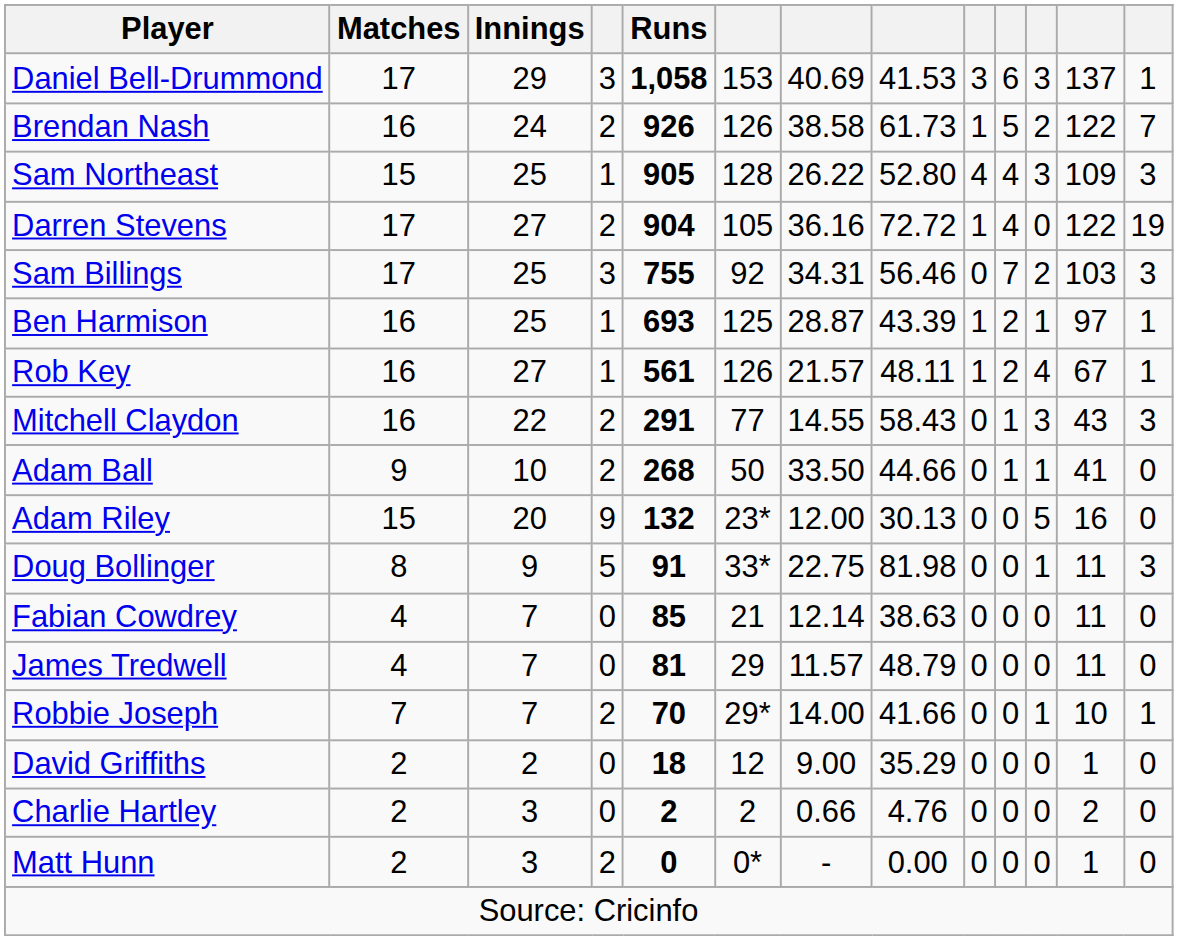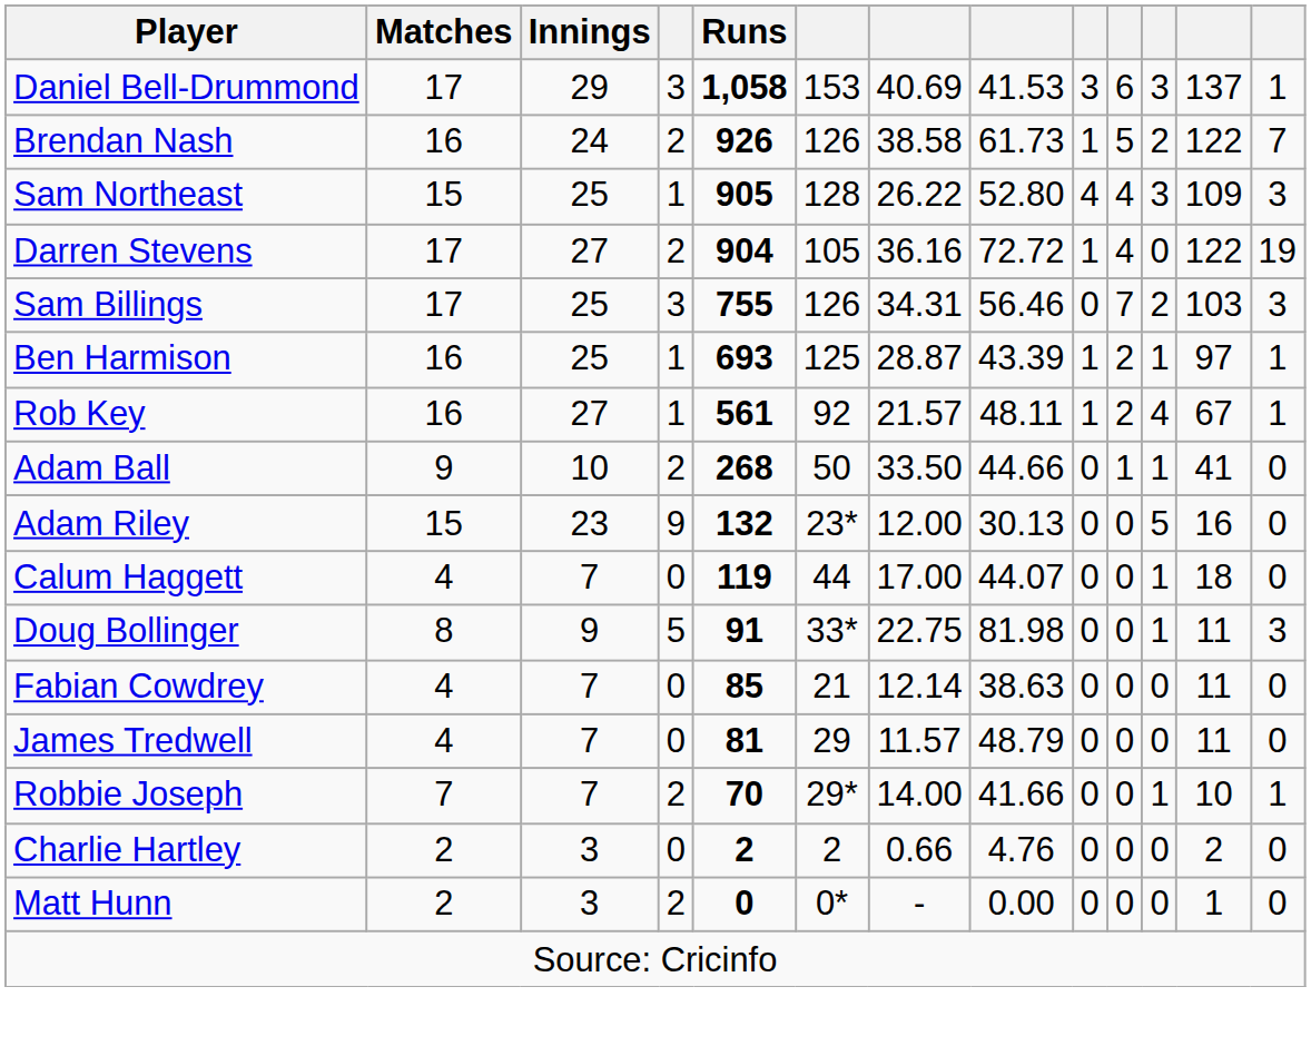 <table class="wikitable" style="text-align:center">
 <tr>
 <th>Player</th>
 <th>Matches</th>
 <th>Innings</th>
 <th></th>
 <th>Runs</th>
 <th></th>
 <th></th>
 <th></th>
 <th></th>
 <th></th>
 <th></th>
 <th></th>
 <th></th>
 </tr>
 <tr>
 <td align="left"><a href='#'>Daniel Bell-Drummond</a></td>
 <td>17</td>
 <td>29</td>
 <td>3</td>
 <td><strong>1,058</strong></td>
 <td>153</td>
 <td>40.69</td>
 <td>41.53</td>
 <td>3</td>
 <td>6</td>
 <td>3</td>
 <td>137</td>
 <td>1</td>
 </tr>
 <tr>
 <td align="left"><a href='#'>Brendan Nash</a></td>
 <td>16</td>
 <td>24</td>
 <td>2</td>
 <td><strong>926</strong></td>
 <td>126</td>
 <td>38.58</td>
 <td>61.73</td>
 <td>1</td>
 <td>5</td>
 <td>2</td>
 <td>122</td>
 <td>7</td>
 </tr>
 <tr>
 <td align="left"><a href='#'>Sam Northeast</a></td>
 <td>15</td>
 <td>25</td>
 <td>1</td>
 <td><strong>905</strong></td>
 <td>128</td>
 <td>26.22</td>
 <td>52.80</td>
 <td>4</td>
 <td>4</td>
 <td>3</td>
 <td>109</td>
 <td>3</td>
 </tr>
 <tr>
 <td align="left"><a href='#'>Darren Stevens</a></td>
 <td>17</td>
 <td>27</td>
 <td>2</td>
 <td><strong>904</strong></td>
 <td>105</td>
 <td>36.16</td>
 <td>72.72</td>
 <td>1</td>
 <td>4</td>
 <td>0</td>
 <td>122</td>
 <td>19</td>
 </tr>
 <tr>
 <td align="left"><a href='#'>Sam Billings</a></td>
 <td>17</td>
 <td>25</td>
 <td>3</td>
 <td><strong>755</strong></td>
-<td>92</td>
+<td>126</td>
 <td>34.31</td>
 <td>56.46</td>
 <td>0</td>
 <td>7</td>
 <td>2</td>
 <td>103</td>
 <td>3</td>
 </tr>
 <tr>
 <td align="left"><a href='#'>Ben Harmison</a></td>
 <td>16</td>
 <td>25</td>
 <td>1</td>
 <td><strong>693</strong></td>
 <td>125</td>
 <td>28.87</td>
 <td>43.39</td>
 <td>1</td>
 <td>2</td>
 <td>1</td>
 <td>97</td>
 <td>1</td>
 </tr>
 <tr>
 <td align="left"><a href='#'>Rob Key</a></td>
 <td>16</td>
 <td>27</td>
 <td>1</td>
 <td><strong>561</strong></td>
-<td>126</td>
+<td>92</td>
 <td>21.57</td>
 <td>48.11</td>
 <td>1</td>
 <td>2</td>
 <td>4</td>
 <td>67</td>
 <td>1</td>
-</tr>
-<tr>
-<td align="left"><a href='#'>Mitchell Claydon</a></td>
-<td>16</td>
-<td>22</td>
-<td>2</td>
-<td><strong>291</strong></td>
-<td>77</td>
-<td>14.55</td>
-<td>58.43</td>
-<td>0</td>
-<td>1</td>
-<td>3</td>
-<td>43</td>
-<td>3</td>
 </tr>
 <tr>
 <td align="left"><a href='#'>Adam Ball</a></td>
 <td>9</td>
 <td>10</td>
 <td>2</td>
 <td><strong>268</strong></td>
 <td>50</td>
 <td>33.50</td>
 <td>44.66</td>
 <td>0</td>
 <td>1</td>
 <td>1</td>
 <td>41</td>
 <td>0</td>
 </tr>
 <tr>
 <td align="left"><a href='#'>Adam Riley</a></td>
 <td>15</td>
-<td>20</td>
+<td>23</td>
 <td>9</td>
 <td><strong>132</strong></td>
 <td>23*</td>
 <td>12.00</td>
 <td>30.13</td>
 <td>0</td>
 <td>0</td>
 <td>5</td>
 <td>16</td>
+<td>0</td>
+</tr>
+<tr>
+<td align="left"><a href='#'>Calum Haggett</a></td>
+<td>4</td>
+<td>7</td>
+<td>0</td>
+<td><strong>119</strong></td>
+<td>44</td>
+<td>17.00</td>
+<td>44.07</td>
+<td>0</td>
+<td>0</td>
+<td>1</td>
+<td>18</td>
 <td>0</td>
 </tr>
 <tr>
 <td align="left"><a href='#'>Doug Bollinger</a></td>
 <td>8</td>
 <td>9</td>
 <td>5</td>
 <td><strong>91</strong></td>
 <td>33*</td>
 <td>22.75</td>
 <td>81.98</td>
 <td>0</td>
 <td>0</td>
 <td>1</td>
 <td>11</td>
 <td>3</td>
 </tr>
 <tr>
 <td align="left"><a href='#'>Fabian Cowdrey</a></td>
 <td>4</td>
 <td>7</td>
 <td>0</td>
 <td><strong>85</strong></td>
 <td>21</td>
 <td>12.14</td>
 <td>38.63</td>
 <td>0</td>
 <td>0</td>
 <td>0</td>
 <td>11</td>
 <td>0</td>
 </tr>
 <tr>
 <td align="left"><a href='#'>James Tredwell</a></td>
 <td>4</td>
 <td>7</td>
 <td>0</td>
 <td><strong>81</strong></td>
 <td>29</td>
 <td>11.57</td>
 <td>48.79</td>
 <td>0</td>
 <td>0</td>
 <td>0</td>
 <td>11</td>
 <td>0</td>
 </tr>
 <tr>
 <td align="left"><a href='#'>Robbie Joseph</a></td>
 <td>7</td>
 <td>7</td>
 <td>2</td>
 <td><strong>70</strong></td>
 <td>29*</td>
 <td>14.00</td>
 <td>41.66</td>
 <td>0</td>
 <td>0</td>
 <td>1</td>
 <td>10</td>
 <td>1</td>
 </tr>
 <tr>
-<td align="left"><a href='#'>David Griffiths</a></td>
-<td>2</td>
-<td>2</td>
-<td>0</td>
-<td><strong>18</strong></td>
-<td>12</td>
-<td>9.00</td>
-<td>35.29</td>
-<td>0</td>
-<td>0</td>
-<td>0</td>
-<td>1</td>
-<td>0</td>
-</tr>
-<tr>
 <td align="left"><a href='#'>Charlie Hartley</a></td>
 <td>2</td>
 <td>3</td>
 <td>0</td>
 <td><strong>2</strong></td>
 <td>2</td>
 <td>0.66</td>
 <td>4.76</td>
 <td>0</td>
 <td>0</td>
 <td>0</td>
 <td>2</td>
 <td>0</td>
 </tr>
 <tr>
 <td align="left"><a href='#'>Matt Hunn</a></td>
 <td>2</td>
 <td>3</td>
 <td>2</td>
 <td><strong>0</strong></td>
 <td>0*</td>
 <td>-</td>
 <td>0.00</td>
 <td>0</td>
 <td>0</td>
 <td>0</td>
 <td>1</td>
 <td>0</td>
 </tr>
 <tr>
 <td colspan="13">Source: Cricinfo</td>
 </tr>
 </table>
